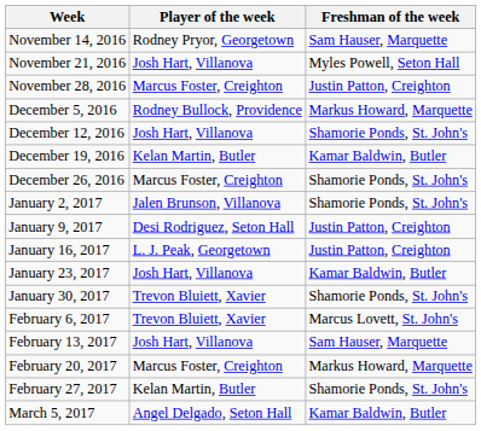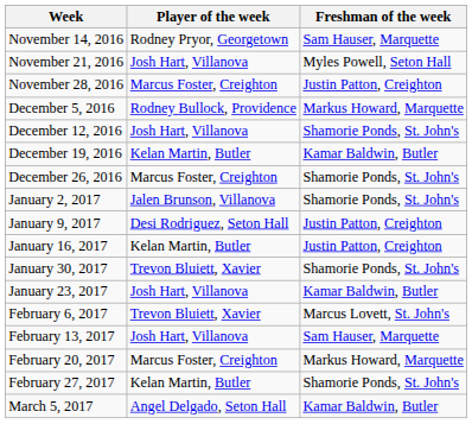 <table class="wikitable" border="1">
 <tr>
 <th>Week</th>
 <th>Player of the week</th>
 <th>Freshman of the week</th>
 </tr>
 <tr>
 <td>November 14, 2016</td>
 <td>Rodney Pryor, <a href='#'>Georgetown</a></td>
 <td><a href='#'>Sam Hauser</a>, <a href='#'>Marquette</a></td>
 </tr>
 <tr>
 <td>November 21, 2016</td>
 <td><a href='#'>Josh Hart</a>, <a href='#'>Villanova</a></td>
 <td>Myles Powell, <a href='#'>Seton Hall</a></td>
 </tr>
 <tr>
 <td>November 28, 2016</td>
 <td><a href='#'>Marcus Foster</a>, <a href='#'>Creighton</a></td>
 <td><a href='#'>Justin Patton</a>, <a href='#'>Creighton</a></td>
 </tr>
 <tr>
 <td>December 5, 2016</td>
 <td><a href='#'>Rodney Bullock</a>, <a href='#'>Providence</a></td>
 <td><a href='#'>Markus Howard</a>, <a href='#'>Marquette</a></td>
 </tr>
 <tr>
 <td>December 12, 2016</td>
 <td><a href='#'>Josh Hart</a>, <a href='#'>Villanova</a></td>
 <td><a href='#'>Shamorie Ponds</a>, <a href='#'>St. John's</a></td>
 </tr>
 <tr>
 <td>December 19, 2016</td>
 <td><a href='#'>Kelan Martin</a>, <a href='#'>Butler</a></td>
 <td><a href='#'>Kamar Baldwin</a>, <a href='#'>Butler</a></td>
 </tr>
 <tr>
 <td>December 26, 2016</td>
 <td>Marcus Foster, <a href='#'>Creighton</a></td>
 <td>Shamorie Ponds, <a href='#'>St. John's</a></td>
 </tr>
 <tr>
 <td>January 2, 2017</td>
 <td><a href='#'>Jalen Brunson</a>, <a href='#'>Villanova</a></td>
 <td>Shamorie Ponds, <a href='#'>St. John's</a></td>
 </tr>
 <tr>
 <td>January 9, 2017</td>
 <td><a href='#'>Desi Rodriguez</a>, <a href='#'>Seton Hall</a></td>
 <td><a href='#'>Justin Patton</a>, <a href='#'>Creighton</a></td>
 </tr>
 <tr>
 <td>January 16, 2017</td>
-<td><a href='#'>L. J. Peak</a>, <a href='#'>Georgetown</a></td>
+<td>Kelan Martin, <a href='#'>Butler</a></td>
 <td><a href='#'>Justin Patton</a>, <a href='#'>Creighton</a></td>
+</tr>
+<tr>
+<td>January 30, 2017</td>
+<td><a href='#'>Trevon Bluiett</a>, <a href='#'>Xavier</a></td>
+<td>Shamorie Ponds, <a href='#'>St. John's</a></td>
 </tr>
 <tr>
 <td>January 23, 2017</td>
 <td><a href='#'>Josh Hart</a>, <a href='#'>Villanova</a></td>
 <td><a href='#'>Kamar Baldwin</a>, <a href='#'>Butler</a></td>
-</tr>
-<tr>
-<td>January 30, 2017</td>
-<td><a href='#'>Trevon Bluiett</a>, <a href='#'>Xavier</a></td>
-<td>Shamorie Ponds, <a href='#'>St. John's</a></td>
 </tr>
 <tr>
 <td>February 6, 2017</td>
 <td><a href='#'>Trevon Bluiett</a>, <a href='#'>Xavier</a></td>
 <td>Marcus Lovett, <a href='#'>St. John's</a></td>
 </tr>
 <tr>
 <td>February 13, 2017</td>
 <td><a href='#'>Josh Hart</a>, <a href='#'>Villanova</a></td>
 <td><a href='#'>Sam Hauser</a>, <a href='#'>Marquette</a></td>
 </tr>
 <tr>
 <td>February 20, 2017</td>
 <td>Marcus Foster, <a href='#'>Creighton</a></td>
 <td>Markus Howard, <a href='#'>Marquette</a></td>
 </tr>
 <tr>
 <td>February 27, 2017</td>
 <td>Kelan Martin, <a href='#'>Butler</a></td>
 <td>Shamorie Ponds, <a href='#'>St. John's</a></td>
 </tr>
 <tr>
 <td>March 5, 2017</td>
 <td><a href='#'>Angel Delgado</a>, <a href='#'>Seton Hall</a></td>
 <td><a href='#'>Kamar Baldwin</a>, <a href='#'>Butler</a></td>
 </tr>
 </table>
